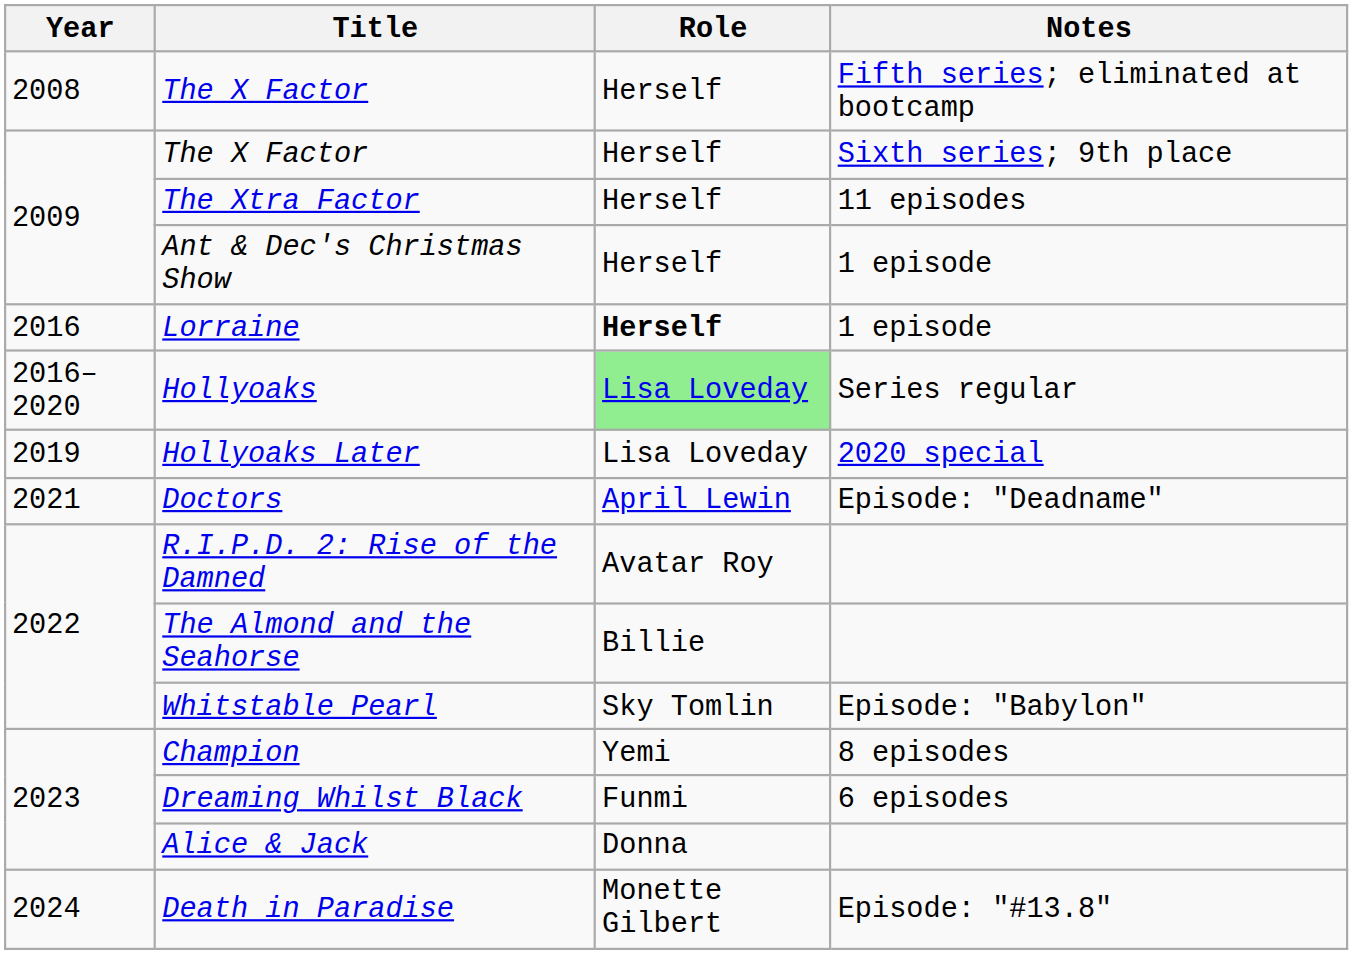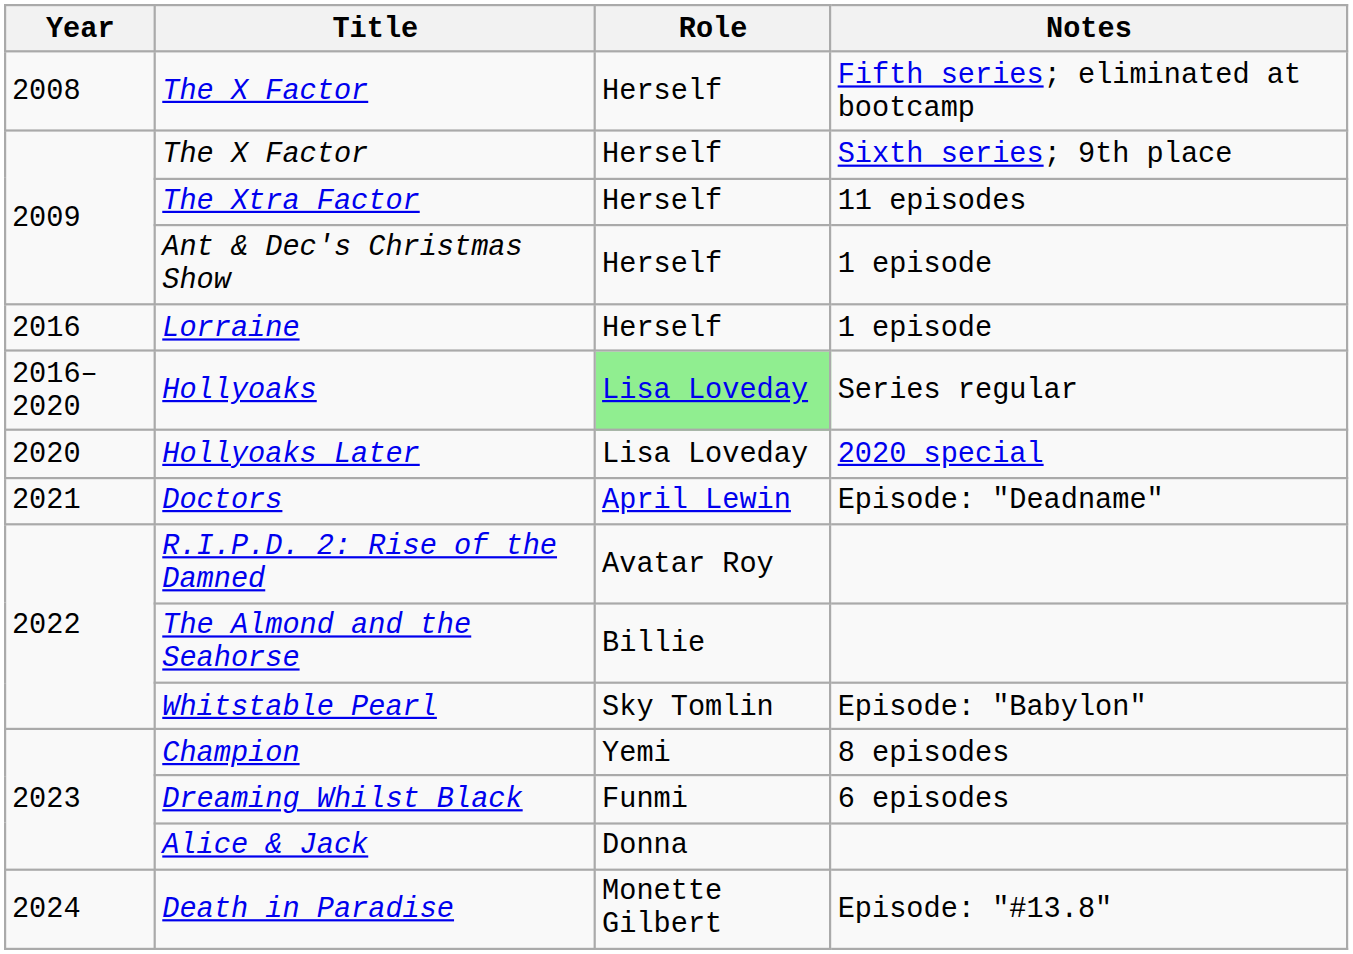 <table class="wikitable sortable">
 <tr>
 <th>Year</th>
 <th>Title</th>
 <th>Role</th>
 <th class="unsortable">Notes</th>
 </tr>
 <tr>
 <td>2008</td>
 <td><em><a href='#'>The X Factor</a></em></td>
 <td>Herself</td>
 <td><a href='#'>Fifth series</a>; eliminated at bootcamp</td>
 </tr>
 <tr>
 <td rowspan="3">2009</td>
 <td><em>The X Factor</em></td>
 <td>Herself</td>
 <td><a href='#'>Sixth series</a>; 9th place</td>
 </tr>
 <tr>
 <td><em><a href='#'>The Xtra Factor</a></em></td>
 <td>Herself</td>
 <td>11 episodes</td>
 </tr>
 <tr>
 <td><em>Ant & Dec's Christmas Show</em></td>
 <td>Herself</td>
 <td>1 episode</td>
 </tr>
 <tr>
 <td>2016</td>
 <td><em><a href='#'>Lorraine</a></em></td>
-<td><strong>Herself</strong></td>
+<td>Herself</td>
 <td>1 episode</td>
 </tr>
 <tr>
 <td>2016–2020</td>
 <td><em><a href='#'>Hollyoaks</a></em></td>
 <td style="background: lightgreen;"><a href='#'>Lisa Loveday</a></td>
 <td>Series regular</td>
 </tr>
 <tr>
-<td>2019</td>
+<td>2020</td>
 <td><em><a href='#'>Hollyoaks Later</a></em></td>
 <td>Lisa Loveday</td>
 <td><a href='#'>2020 special</a></td>
 </tr>
 <tr>
 <td>2021</td>
 <td><em><a href='#'>Doctors</a></em></td>
 <td><a href='#'>April Lewin</a></td>
 <td>Episode: "Deadname"</td>
 </tr>
 <tr>
 <td rowspan="3">2022</td>
 <td><em><a href='#'>R.I.P.D. 2: Rise of the Damned</a></em></td>
 <td>Avatar Roy</td>
 <td></td>
 </tr>
 <tr>
 <td><em><a href='#'>The Almond and the Seahorse</a></em></td>
 <td>Billie</td>
 <td></td>
 </tr>
 <tr>
 <td><em><a href='#'>Whitstable Pearl</a></em></td>
 <td>Sky Tomlin</td>
 <td>Episode: "Babylon"</td>
 </tr>
 <tr>
 <td rowspan="3">2023</td>
 <td><em><a href='#'>Champion</a></em></td>
 <td>Yemi</td>
 <td>8 episodes</td>
 </tr>
 <tr>
 <td><em><a href='#'>Dreaming Whilst Black</a></em></td>
 <td>Funmi</td>
 <td>6 episodes</td>
 </tr>
 <tr>
 <td><em><a href='#'>Alice & Jack</a></em></td>
 <td>Donna</td>
 <td></td>
 </tr>
 <tr>
 <td>2024</td>
 <td><em><a href='#'>Death in Paradise</a></em></td>
 <td>Monette Gilbert</td>
 <td>Episode: "#13.8"</td>
 </tr>
 </table>
